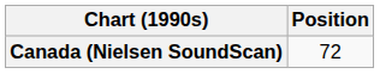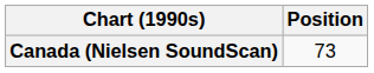 <table class="wikitable plainrowheaders">
 <tr>
 <th>Chart (1990s)</th>
 <th>Position</th>
 </tr>
 <tr>
 <th scope="row">Canada (Nielsen SoundScan)</th>
-<td align="center">72</td>
+<td align="center">73</td>
 </tr>
 </table>
